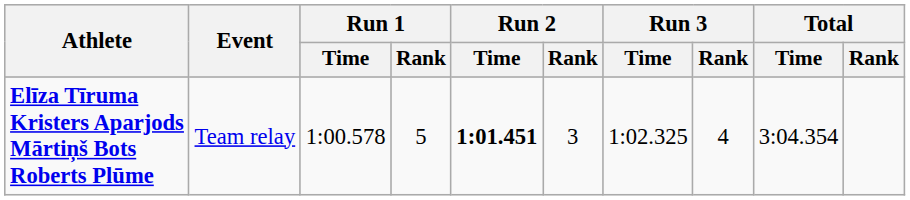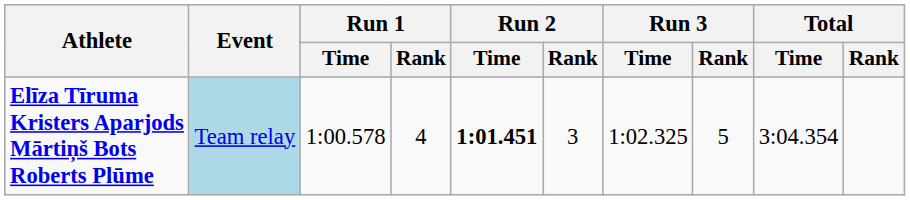 <table class=wikitable style="text-align:center; font-size:90%">
 <tr>
 <th rowspan="2">Athlete</th>
 <th rowspan="2">Event</th>
 <th colspan=2>Run 1</th>
 <th colspan=2>Run 2</th>
 <th colspan=2>Run 3</th>
 <th colspan=2>Total</th>
 </tr>
 <tr style="font-size:95%">
 <th>Time</th>
 <th>Rank</th>
 <th>Time</th>
 <th>Rank</th>
 <th>Time</th>
 <th>Rank</th>
 <th>Time</th>
 <th>Rank</th>
 </tr>
 <tr>
 <td align=left><strong><a href='#'>Elīza Tīruma</a><br><a href='#'>Kristers Aparjods</a><br><a href='#'>Mārtiņš Bots</a><br><a href='#'>Roberts Plūme</a></strong></td>
-<td align=left><a href='#'>Team relay</a></td>
+<td align=left style="background: lightblue;"><a href='#'>Team relay</a></td>
 <td>1:00.578</td>
-<td>5</td>
+<td>4</td>
 <td><strong>1:01.451</strong></td>
 <td>3</td>
 <td>1:02.325</td>
-<td>4</td>
+<td>5</td>
 <td>3:04.354</td>
 <td></td>
 </tr>
 </table>
